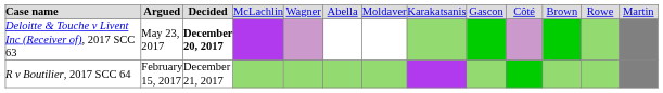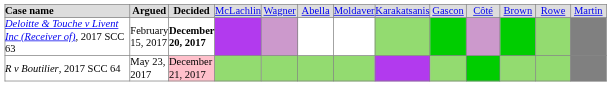 <table cellpadding="0" cellspacing="1" border="1"  style="margin:auto; border-collapse:collapse; font-size:90%; width:825px;">
 <tr style="text-align:center;">
 <th style="background:#ddd; text-align:left;">Case name</th>
 <th style="background:#ddd; width:50px;">Argued</th>
 <th style="background:#ddd; width:50px;">Decided</th>
 <td style="background:#ddd; width:50px;"><a href='#'>McLachlin</a></td>
 <td style="background:#ddd; width:50px;"><a href='#'>Wagner</a></td>
 <td style="background:#ddd; width:50px;"><a href='#'>Abella</a></td>
 <td style="background:#ddd; width:50px;"><a href='#'>Moldaver</a></td>
 <td style="background:#ddd; width:50px;"><a href='#'>Karakatsanis</a></td>
 <td style="background:#ddd; width:50px;"><a href='#'>Gascon</a></td>
 <td style="background:#ddd; width:50px;"><a href='#'>Côté</a></td>
 <td style="background:#ddd; width:50px;"><a href='#'>Brown</a></td>
 <td style="background:#ddd; width:50px;"><a href='#'>Rowe</a></td>
 <td style="background:#ddd; width:50px;"><a href='#'>Martin</a></td>
 </tr>
 <tr align=center>
 <td style="width:200px; text-align:left;"><em><a href='#'>Deloitte & Touche v Livent Inc (Receiver of)</a></em>, 2017 SCC 63 </td>
-<td align=left>May 23, 2017</td>
+<td align=left>February 15, 2017</td>
 <td align=left><strong>December 20, 2017</strong></td>
 <td style="background:#b23aee"></td>
 <td style="background:#CC99CC"></td>
 <td style="background:#"></td>
 <td style="background:#"></td>
 <td style="background:#93db70"></td>
 <td style="background:#00cd00"></td>
 <td style="background:#CC99CC"></td>
 <td style="background:#00cd00"></td>
 <td style="background:#93db70"></td>
 <td style="background:grey"></td>
 </tr>
 <tr align=center>
 <td style="width:200px; text-align:left;"><em>R v Boutilier</em>, 2017 SCC 64 </td>
-<td align=left>February 15, 2017</td>
-<td align=left>December 21, 2017</td>
+<td align=left>May 23, 2017</td>
+<td align=left style="background: pink;">December 21, 2017</td>
 <td style="background:#93db70"></td>
 <td style="background:#93db70"></td>
 <td style="background:#93db70"></td>
 <td style="background:#93db70"></td>
 <td style="background:#b23aee"></td>
 <td style="background:#93db70"></td>
 <td style="background:#00cd00"></td>
 <td style="background:#93db70"></td>
 <td style="background:#93db70"></td>
 <td style="background:grey"></td>
 </tr>
 </table>
